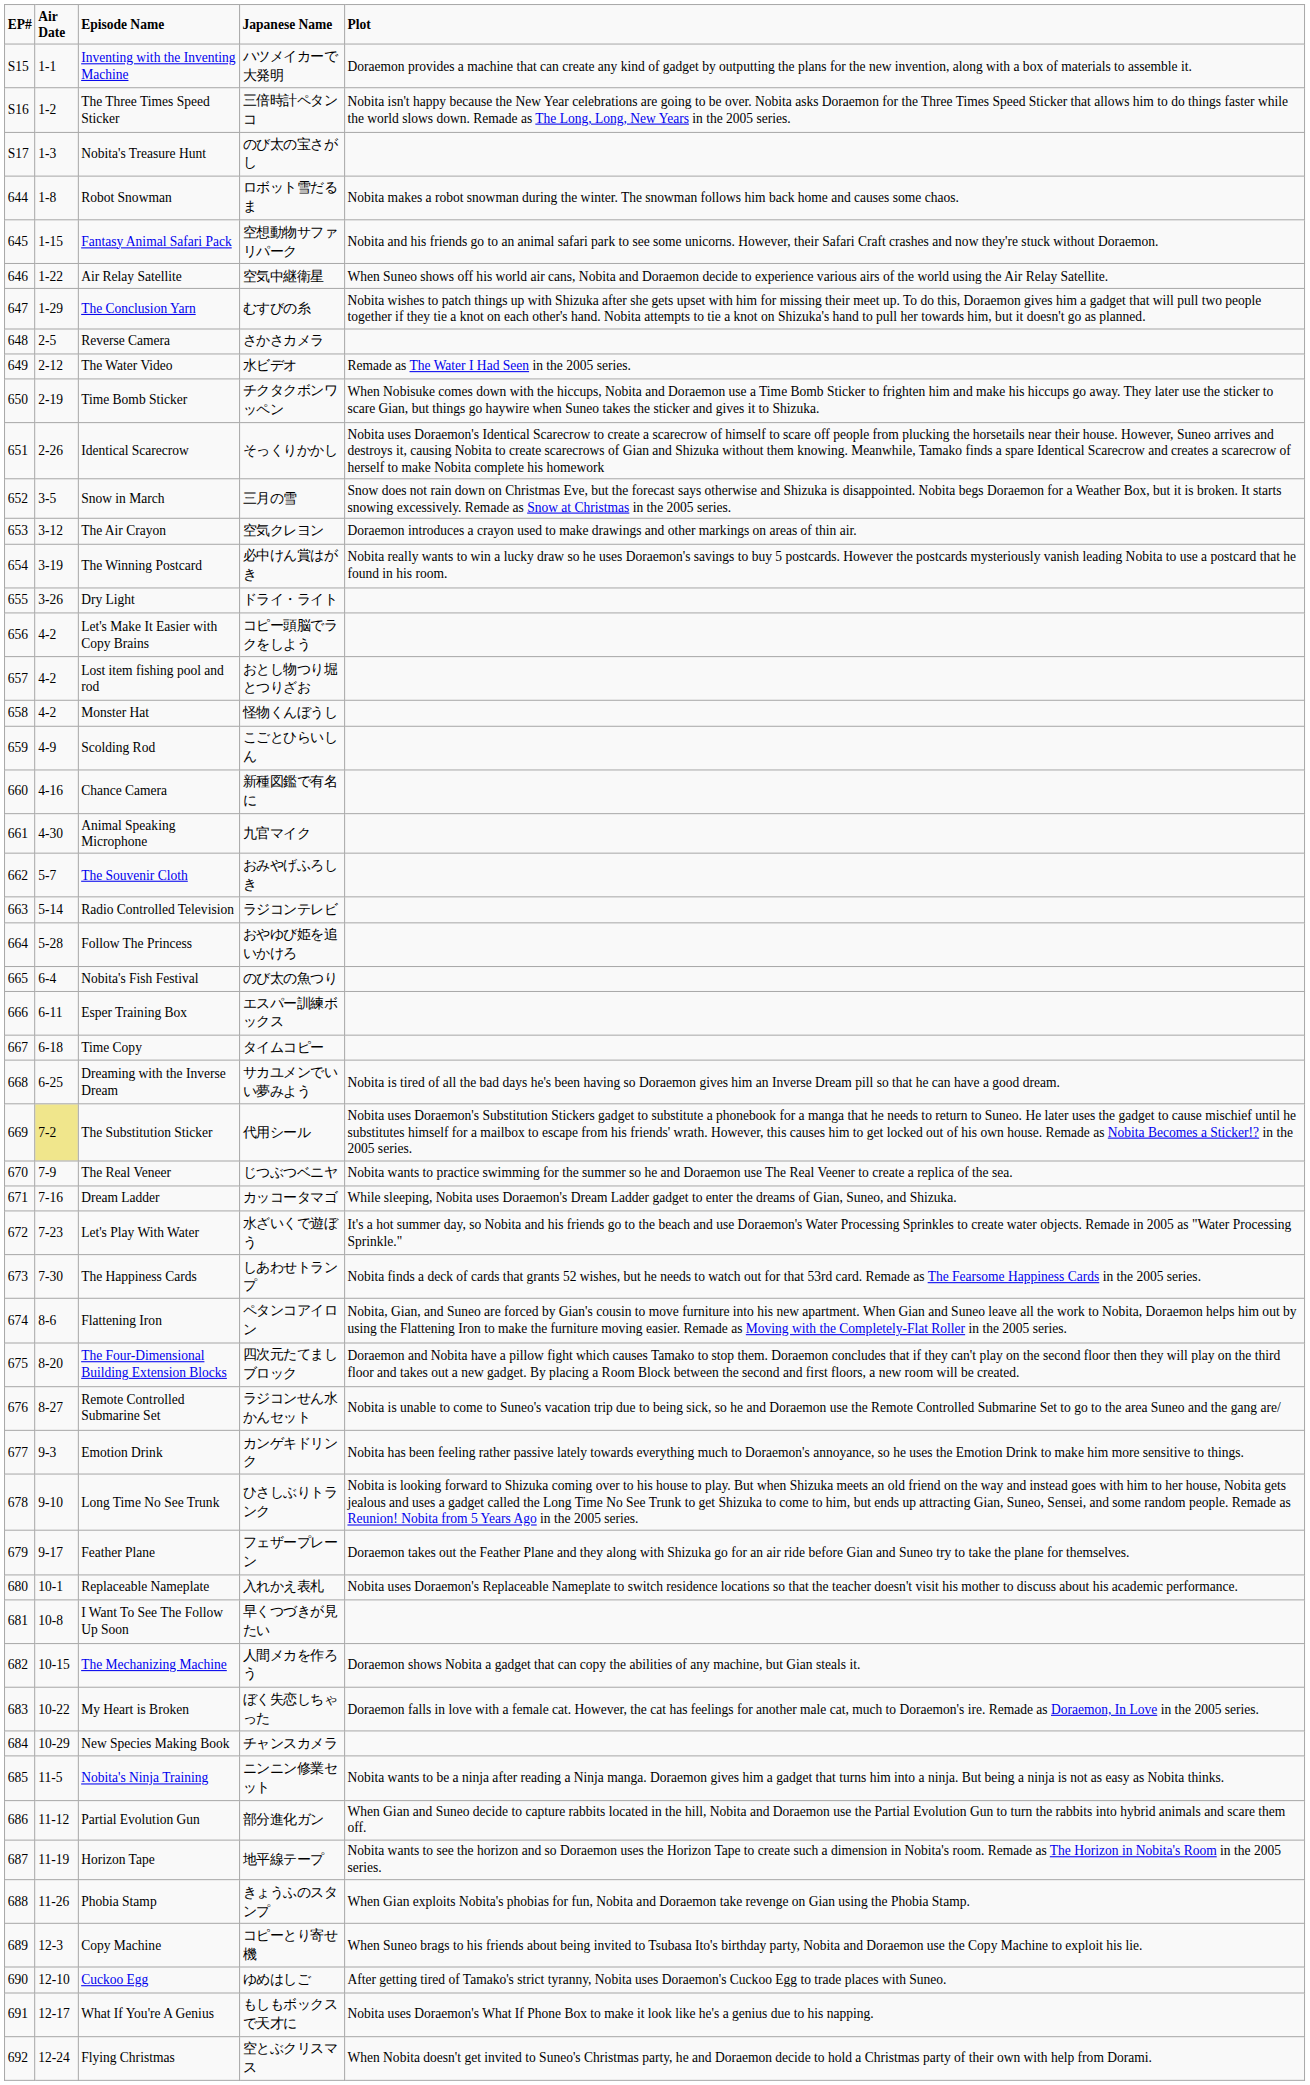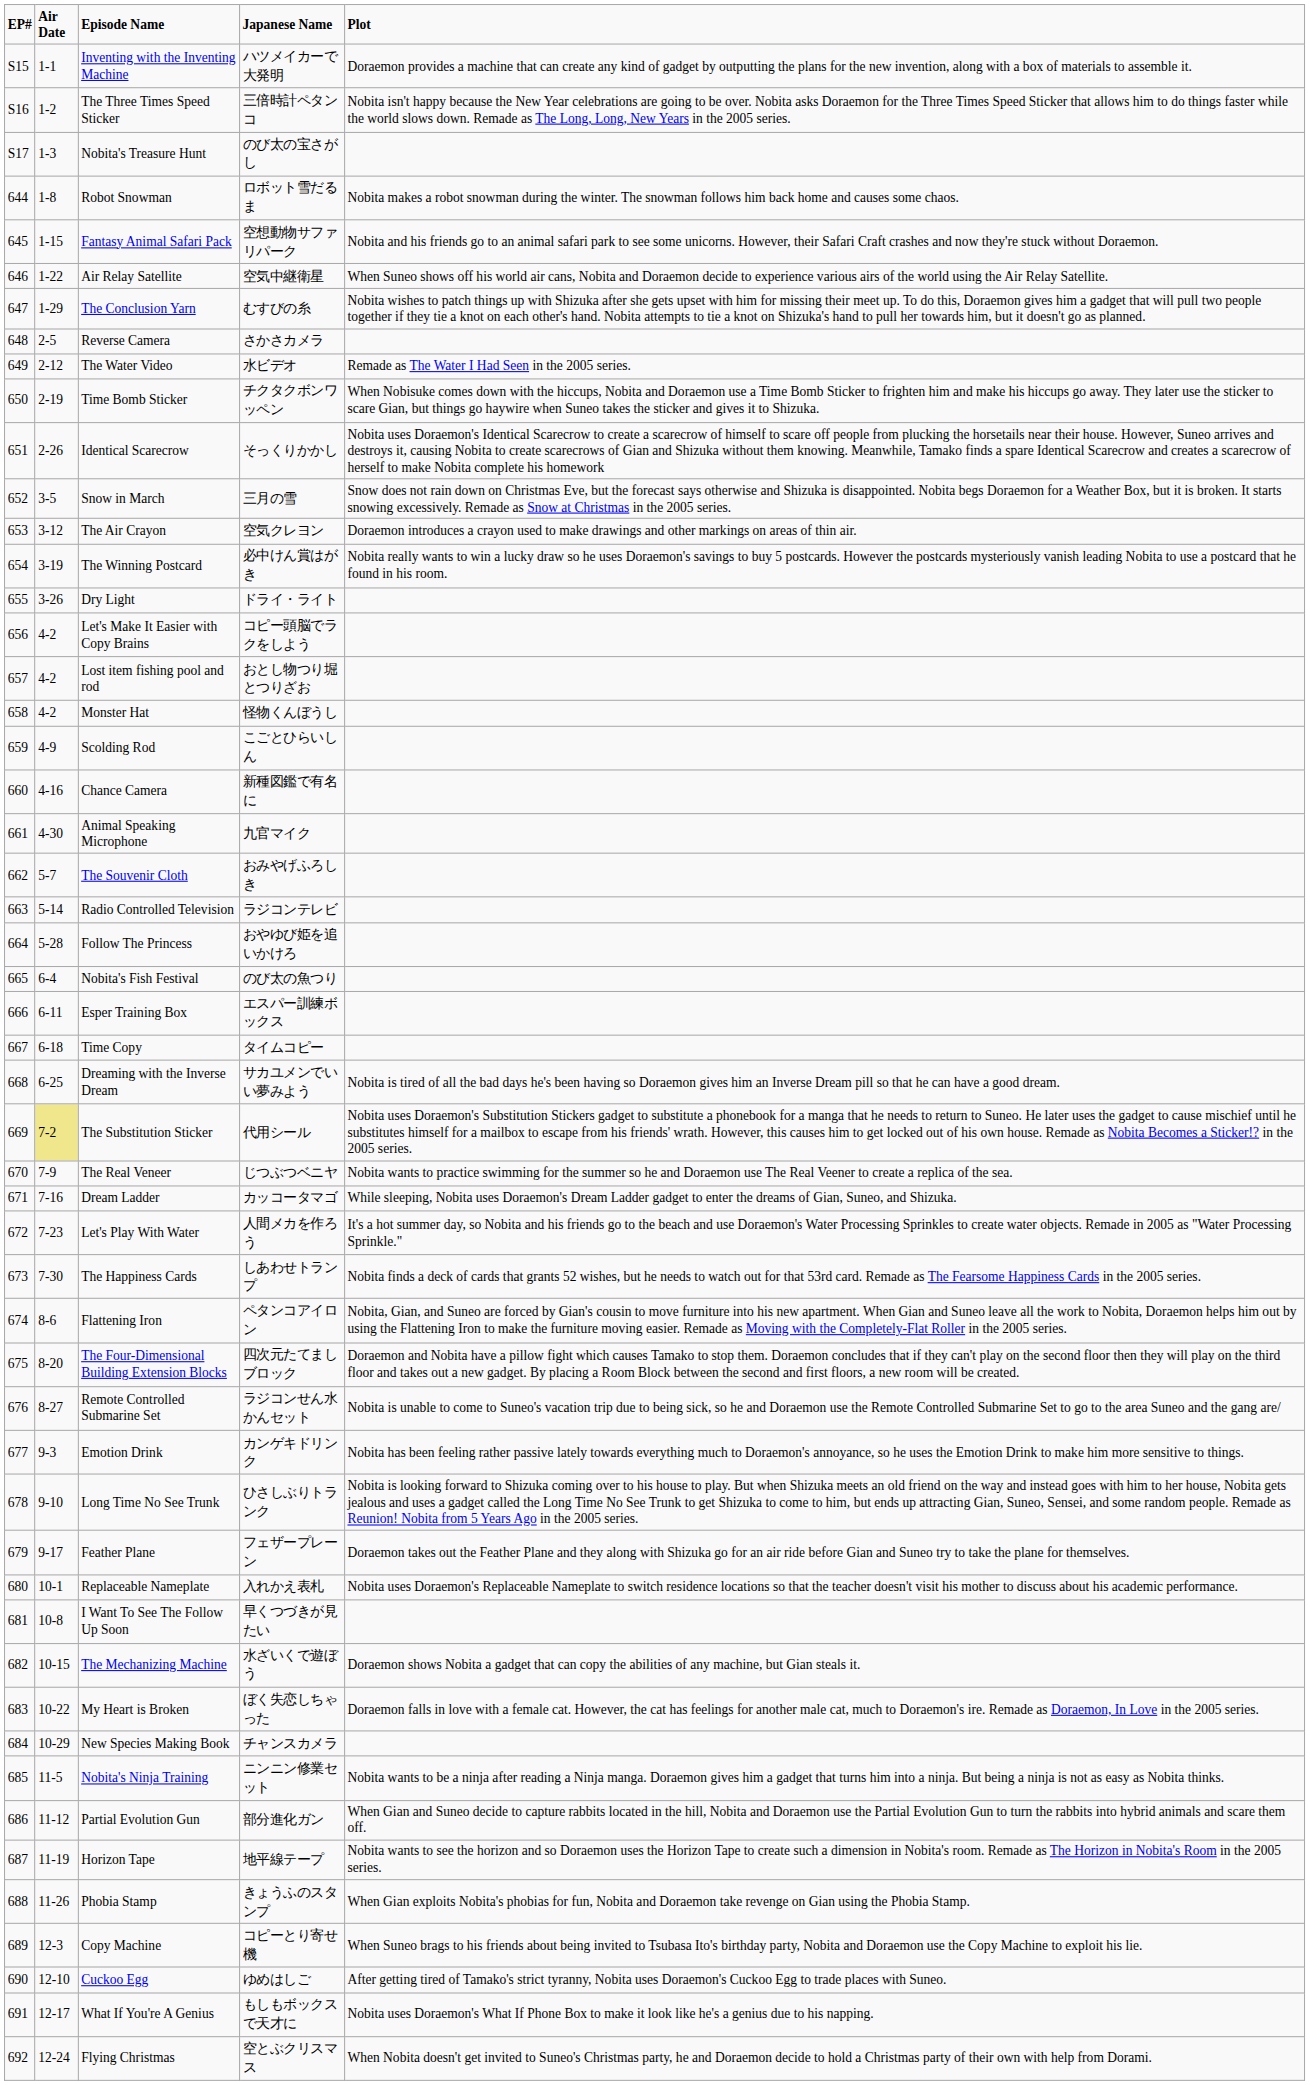 <table class="wikitable" style="font-size:small;">
 <tr>
 <td><strong>EP#</strong></td>
 <td><strong>Air Date</strong></td>
 <td><strong>Episode Name</strong></td>
 <td><strong>Japanese Name</strong></td>
 <td><strong>Plot</strong></td>
 </tr>
 <tr>
 <td>S15</td>
 <td>1-1</td>
 <td><a href='#'>Inventing with the Inventing Machine</a></td>
 <td>ハツメイカーで大発明</td>
 <td>Doraemon provides a machine that can create any kind of gadget by outputting the plans for the new invention, along with a box of materials to assemble it.</td>
 </tr>
 <tr>
 <td>S16</td>
 <td>1-2</td>
 <td>The Three Times Speed Sticker</td>
 <td>三倍時計ペタンコ</td>
 <td>Nobita isn't happy because the New Year celebrations are going to be over. Nobita asks Doraemon for the Three Times Speed Sticker that allows him to do things faster while the world slows down. Remade as <a href='#'>The Long, Long, New Years</a> in the 2005 series.</td>
 </tr>
 <tr>
 <td>S17</td>
 <td>1-3</td>
 <td>Nobita's Treasure Hunt</td>
 <td>のび太の宝さがし</td>
 <td></td>
 </tr>
 <tr>
 <td>644</td>
 <td>1-8</td>
 <td>Robot Snowman</td>
 <td>ロボット雪だるま</td>
 <td>Nobita makes a robot snowman during the winter. The snowman follows him back home and causes some chaos.</td>
 </tr>
 <tr>
 <td>645</td>
 <td>1-15</td>
 <td><a href='#'>Fantasy Animal Safari Pack</a></td>
 <td>空想動物サファリパーク</td>
 <td>Nobita and his friends go to an animal safari park to see some unicorns. However, their Safari Craft crashes and now they're stuck without Doraemon.</td>
 </tr>
 <tr>
 <td>646</td>
 <td>1-22</td>
 <td>Air Relay Satellite</td>
 <td>空気中継衛星</td>
 <td>When Suneo shows off his world air cans, Nobita and Doraemon decide to experience various airs of the world using the Air Relay Satellite.</td>
 </tr>
 <tr>
 <td>647</td>
 <td>1-29</td>
 <td><a href='#'>The Conclusion Yarn</a></td>
 <td>むすびの糸</td>
 <td>Nobita wishes to patch things up with Shizuka after she gets upset with him for missing their meet up. To do this, Doraemon gives him a gadget that will pull two people together if they tie a knot on each other's hand. Nobita attempts to tie a knot on Shizuka's hand to pull her towards him, but it doesn't go as planned.</td>
 </tr>
 <tr>
 <td>648</td>
 <td>2-5</td>
 <td>Reverse Camera</td>
 <td>さかさカメラ</td>
 <td></td>
 </tr>
 <tr>
 <td>649</td>
 <td>2-12</td>
 <td>The Water Video</td>
 <td>水ビデオ</td>
 <td>Remade as <a href='#'>The Water I Had Seen</a> in the 2005 series.</td>
 </tr>
 <tr>
 <td>650</td>
 <td>2-19</td>
 <td>Time Bomb Sticker</td>
 <td>チクタクボンワッペン</td>
 <td>When Nobisuke comes down with the hiccups, Nobita and Doraemon use a Time Bomb Sticker to frighten him and make his hiccups go away. They later use the sticker to scare Gian, but things go haywire when Suneo takes the sticker and gives it to Shizuka.</td>
 </tr>
 <tr>
 <td>651</td>
 <td>2-26</td>
 <td>Identical Scarecrow</td>
 <td>そっくりかかし</td>
 <td>Nobita uses Doraemon's Identical Scarecrow to create a scarecrow of himself to scare off people from plucking the horsetails near their house. However, Suneo arrives and destroys it, causing Nobita to create scarecrows of Gian and Shizuka without them knowing. Meanwhile, Tamako finds a spare Identical Scarecrow and creates a scarecrow of herself to make Nobita complete his homework</td>
 </tr>
 <tr>
 <td>652</td>
 <td>3-5</td>
 <td>Snow in March</td>
 <td>三月の雪</td>
 <td>Snow does not rain down on Christmas Eve, but the forecast says otherwise and Shizuka is disappointed. Nobita begs Doraemon for a Weather Box, but it is broken. It starts snowing excessively. Remade as <a href='#'>Snow at Christmas</a> in the 2005 series.</td>
 </tr>
 <tr>
 <td>653</td>
 <td>3-12</td>
 <td>The Air Crayon</td>
 <td>空気クレヨン</td>
 <td>Doraemon introduces a crayon used to make drawings and other markings on areas of thin air.</td>
 </tr>
 <tr>
 <td>654</td>
 <td>3-19</td>
 <td>The Winning Postcard</td>
 <td>必中けん賞はがき</td>
 <td>Nobita really wants to win a lucky draw so he uses Doraemon's savings to buy 5 postcards. However the postcards mysteriously vanish leading Nobita to use a postcard that he found in his room.</td>
 </tr>
 <tr>
 <td>655</td>
 <td>3-26</td>
 <td>Dry Light</td>
 <td>ドライ・ライト</td>
 <td></td>
 </tr>
 <tr>
 <td>656</td>
 <td>4-2</td>
 <td>Let's Make It Easier with Copy Brains</td>
 <td>コピー頭脳でラクをしよう</td>
 <td></td>
 </tr>
 <tr>
 <td>657</td>
 <td>4-2</td>
 <td>Lost item fishing pool and rod</td>
 <td>おとし物つり堀とつりざお</td>
 <td></td>
 </tr>
 <tr>
 <td>658</td>
 <td>4-2</td>
 <td>Monster Hat</td>
 <td>怪物くんぼうし</td>
 <td></td>
 </tr>
 <tr>
 <td>659</td>
 <td>4-9</td>
 <td>Scolding Rod</td>
 <td>こごとひらいしん</td>
 <td></td>
 </tr>
 <tr>
 <td>660</td>
 <td>4-16</td>
 <td>Chance Camera</td>
 <td>新種図鑑で有名に</td>
 <td></td>
 </tr>
 <tr>
 <td>661</td>
 <td>4-30</td>
 <td>Animal Speaking Microphone</td>
 <td>九官マイク</td>
 <td></td>
 </tr>
 <tr>
 <td>662</td>
 <td>5-7</td>
 <td><a href='#'>The Souvenir Cloth</a></td>
 <td>おみやげふろしき</td>
 <td></td>
 </tr>
 <tr>
 <td>663</td>
 <td>5-14</td>
 <td>Radio Controlled Television</td>
 <td>ラジコンテレビ</td>
 <td></td>
 </tr>
 <tr>
 <td>664</td>
 <td>5-28</td>
 <td>Follow The Princess</td>
 <td>おやゆび姫を追いかけろ</td>
 <td></td>
 </tr>
 <tr>
 <td>665</td>
 <td>6-4</td>
 <td>Nobita's Fish Festival</td>
 <td>のび太の魚つり</td>
 <td></td>
 </tr>
 <tr>
 <td>666</td>
 <td>6-11</td>
 <td>Esper Training Box</td>
 <td>エスパー訓練ボックス</td>
 <td></td>
 </tr>
 <tr>
 <td>667</td>
 <td>6-18</td>
 <td>Time Copy</td>
 <td>タイムコピー</td>
 <td></td>
 </tr>
 <tr>
 <td>668</td>
 <td>6-25</td>
 <td>Dreaming with the Inverse Dream</td>
 <td>サカユメンでいい夢みよう</td>
 <td>Nobita is tired of all the bad days he's been having so Doraemon gives him an Inverse Dream pill so that he can have a good dream.</td>
 </tr>
 <tr>
 <td>669</td>
 <td style="background: khaki;">7-2</td>
 <td>The Substitution Sticker</td>
 <td>代用シール</td>
 <td>Nobita uses Doraemon's Substitution Stickers gadget to substitute a phonebook for a manga that he needs to return to Suneo. He later uses the gadget to cause mischief until he substitutes himself for a mailbox to escape from his friends' wrath. However, this causes him to get locked out of his own house. Remade as <a href='#'>Nobita Becomes a Sticker!?</a> in the 2005 series.</td>
 </tr>
 <tr>
 <td>670</td>
 <td>7-9</td>
 <td>The Real Veneer</td>
 <td>じつぶつベニヤ</td>
 <td>Nobita wants to practice swimming for the summer so he and Doraemon use The Real Veener to create a replica of the sea.</td>
 </tr>
 <tr>
 <td>671</td>
 <td>7-16</td>
 <td>Dream Ladder</td>
 <td>カッコータマゴ</td>
 <td>While sleeping, Nobita uses Doraemon's Dream Ladder gadget to enter the dreams of Gian, Suneo, and Shizuka. </td>
 </tr>
 <tr>
 <td>672</td>
 <td>7-23</td>
 <td>Let's Play With Water</td>
-<td>水ざいくで遊ぼう</td>
+<td>人間メカを作ろう</td>
 <td>It's a hot summer day, so Nobita and his friends go to the beach and use Doraemon's Water Processing Sprinkles to create water objects. Remade in 2005 as "Water Processing Sprinkle."</td>
 </tr>
 <tr>
 <td>673</td>
 <td>7-30</td>
 <td>The Happiness Cards</td>
 <td>しあわせトランプ</td>
 <td>Nobita finds a deck of cards that grants 52 wishes, but he needs to watch out for that 53rd card. Remade as <a href='#'>The Fearsome Happiness Cards</a> in the 2005 series.</td>
 </tr>
 <tr>
 <td>674</td>
 <td>8-6</td>
 <td>Flattening Iron</td>
 <td>ペタンコアイロン</td>
 <td>Nobita, Gian, and Suneo are forced by Gian's cousin to move furniture into his new apartment. When Gian and Suneo leave all the work to Nobita, Doraemon helps him out by using the Flattening Iron to make the furniture moving easier. Remade as <a href='#'>Moving with the Completely-Flat Roller</a> in the 2005 series.</td>
 </tr>
 <tr>
 <td>675</td>
 <td>8-20</td>
 <td><a href='#'>The Four-Dimensional Building Extension Blocks</a></td>
 <td>四次元たてましブロック</td>
 <td>Doraemon and Nobita have a pillow fight which causes Tamako to stop them. Doraemon concludes that if they can't play on the second floor then they will play on the third floor and takes out a new gadget. By placing a Room Block between the second and first floors, a new room will be created.</td>
 </tr>
 <tr>
 <td>676</td>
 <td>8-27</td>
 <td>Remote Controlled Submarine Set</td>
 <td>ラジコンせん水かんセット</td>
 <td>Nobita is unable to come to Suneo's vacation trip due to being sick, so he and Doraemon use the Remote Controlled Submarine Set to go to the area Suneo and the gang are/</td>
 </tr>
 <tr>
 <td>677</td>
 <td>9-3</td>
 <td>Emotion Drink</td>
 <td>カンゲキドリンク</td>
 <td>Nobita has been feeling rather passive lately towards everything much to Doraemon's annoyance, so he uses the Emotion Drink to make him more sensitive to things.</td>
 </tr>
 <tr>
 <td>678</td>
 <td>9-10</td>
 <td>Long Time No See Trunk</td>
 <td>ひさしぶりトランク</td>
 <td>Nobita is looking forward to Shizuka coming over to his house to play. But when Shizuka meets an old friend on the way and instead goes with him to her house, Nobita gets jealous and uses a gadget called the Long Time No See Trunk to get Shizuka to come to him, but ends up attracting Gian, Suneo, Sensei, and some random people. Remade as <a href='#'>Reunion! Nobita from 5 Years Ago</a> in the 2005 series.</td>
 </tr>
 <tr>
 <td>679</td>
 <td>9-17</td>
 <td>Feather Plane</td>
 <td>フェザープレーン</td>
 <td>Doraemon takes out the Feather Plane and they along with Shizuka go for an air ride before Gian and Suneo try to take the plane for themselves.</td>
 </tr>
 <tr>
 <td>680</td>
 <td>10-1</td>
 <td>Replaceable Nameplate</td>
 <td>入れかえ表札</td>
 <td>Nobita uses Doraemon's Replaceable Nameplate to switch residence locations so that the teacher doesn't visit his mother to discuss about his academic performance.</td>
 </tr>
 <tr>
 <td>681</td>
 <td>10-8</td>
 <td>I Want To See The Follow Up Soon</td>
 <td>早くつづきが見たい</td>
 <td></td>
 </tr>
 <tr>
 <td>682</td>
 <td>10-15</td>
 <td><a href='#'>The Mechanizing Machine</a></td>
-<td>人間メカを作ろう</td>
+<td>水ざいくで遊ぼう</td>
 <td>Doraemon shows Nobita a gadget that can copy the abilities of any machine, but Gian steals it.</td>
 </tr>
 <tr>
 <td>683</td>
 <td>10-22</td>
 <td>My Heart is Broken</td>
 <td>ぼく失恋しちゃった</td>
 <td>Doraemon falls in love with a female cat. However, the cat has feelings for another male cat, much to Doraemon's ire. Remade as <a href='#'>Doraemon, In Love</a> in the 2005 series.</td>
 </tr>
 <tr>
 <td>684</td>
 <td>10-29</td>
 <td>New Species Making Book</td>
 <td>チャンスカメラ</td>
 <td></td>
 </tr>
 <tr>
 <td>685</td>
 <td>11-5</td>
 <td><a href='#'>Nobita's Ninja Training</a></td>
 <td>ニンニン修業セット</td>
 <td>Nobita wants to be a ninja after reading a Ninja manga. Doraemon gives him a gadget that turns him into a ninja. But being a ninja is not as easy as Nobita thinks.</td>
 </tr>
 <tr>
 <td>686</td>
 <td>11-12</td>
 <td>Partial Evolution Gun</td>
 <td>部分進化ガン</td>
 <td>When Gian and Suneo decide to capture rabbits located in the hill, Nobita and Doraemon use the Partial Evolution Gun to turn the rabbits into hybrid animals and scare them off.</td>
 </tr>
 <tr>
 <td>687</td>
 <td>11-19</td>
 <td>Horizon Tape</td>
 <td>地平線テープ</td>
 <td>Nobita wants to see the horizon and so Doraemon uses the Horizon Tape to create such a dimension in Nobita's room.  Remade as <a href='#'>The Horizon in Nobita's Room</a> in the 2005 series.</td>
 </tr>
 <tr>
 <td>688</td>
 <td>11-26</td>
 <td>Phobia Stamp</td>
 <td>きょうふのスタンプ</td>
 <td>When Gian exploits Nobita's phobias for fun, Nobita and Doraemon take revenge on Gian using the Phobia Stamp.</td>
 </tr>
 <tr>
 <td>689</td>
 <td>12-3</td>
 <td>Copy Machine</td>
 <td>コピーとり寄せ機</td>
 <td>When Suneo brags to his friends about being invited to Tsubasa Ito's birthday party, Nobita and Doraemon use the Copy Machine to exploit his lie.</td>
 </tr>
 <tr>
 <td>690</td>
 <td>12-10</td>
 <td><a href='#'>Cuckoo Egg</a></td>
 <td>ゆめはしご</td>
 <td>After getting tired of Tamako's strict tyranny, Nobita uses Doraemon's Cuckoo Egg to trade places with Suneo.</td>
 </tr>
 <tr>
 <td>691</td>
 <td>12-17</td>
 <td>What If You're A Genius</td>
 <td>もしもボックスで天才に</td>
 <td>Nobita uses Doraemon's What If Phone Box to make it look like he's a genius due to his napping.</td>
 </tr>
 <tr>
 <td>692</td>
 <td>12-24</td>
 <td>Flying Christmas</td>
 <td>空とぶクリスマス</td>
 <td>When Nobita doesn't get invited to Suneo's Christmas party, he and Doraemon decide to hold a Christmas party of their own with help from Dorami.</td>
 </tr>
 </table>
